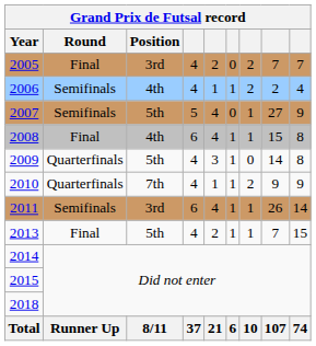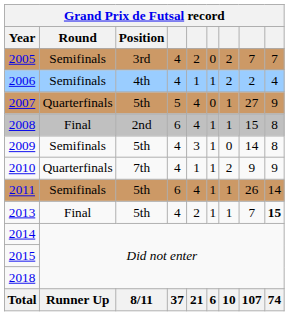 <table class="wikitable" style="text-align: center;font-size:90%;">
 <tr>
 <th colspan=10><a href='#'>Grand Prix de Futsal</a> record</th>
 </tr>
 <tr>
 <th>Year</th>
 <th>Round</th>
 <th>Position</th>
 <th></th>
 <th></th>
 <th></th>
 <th></th>
 <th></th>
 <th></th>
 </tr>
 <tr bgcolor=cc9966>
 <td> <a href='#'>2005</a></td>
-<td>Final</td>
+<td>Semifinals</td>
 <td>3rd</td>
 <td>4</td>
 <td>2</td>
 <td>0</td>
 <td>2</td>
 <td>7</td>
 <td>7</td>
 </tr>
 <tr bgcolor=9acdff>
 <td> <a href='#'>2006</a></td>
 <td>Semifinals</td>
 <td>4th</td>
 <td>4</td>
 <td>1</td>
 <td>1</td>
 <td>2</td>
 <td>2</td>
 <td>4</td>
 </tr>
 <tr bgcolor=cc9966>
 <td> <a href='#'>2007</a></td>
-<td>Semifinals</td>
+<td>Quarterfinals</td>
 <td>5th</td>
 <td>5</td>
 <td>4</td>
 <td>0</td>
 <td>1</td>
 <td>27</td>
 <td>9</td>
 </tr>
 <tr bgcolor=silver>
 <td> <a href='#'>2008</a></td>
 <td>Final</td>
-<td>4th</td>
+<td>2nd</td>
 <td>6</td>
 <td>4</td>
 <td>1</td>
 <td>1</td>
 <td>15</td>
 <td>8</td>
 </tr>
 <tr>
 <td> <a href='#'>2009</a></td>
-<td>Quarterfinals</td>
+<td>Semifinals</td>
 <td>5th</td>
 <td>4</td>
 <td>3</td>
 <td>1</td>
 <td>0</td>
 <td>14</td>
 <td>8</td>
 </tr>
 <tr>
 <td> <a href='#'>2010</a></td>
 <td>Quarterfinals</td>
 <td>7th</td>
 <td>4</td>
 <td>1</td>
 <td>1</td>
 <td>2</td>
 <td>9</td>
 <td>9</td>
 </tr>
 <tr bgcolor=cc9966>
 <td> <a href='#'>2011</a></td>
 <td>Semifinals</td>
-<td>3rd</td>
+<td>5th</td>
 <td>6</td>
 <td>4</td>
 <td>1</td>
 <td>1</td>
 <td>26</td>
 <td>14</td>
 </tr>
 <tr>
 <td> <a href='#'>2013</a></td>
 <td>Final</td>
 <td>5th</td>
 <td>4</td>
 <td>2</td>
 <td>1</td>
 <td>1</td>
 <td>7</td>
-<td>15</td>
+<td><strong>15</strong></td>
 </tr>
 <tr>
 <td> <a href='#'>2014</a></td>
 <td rowspan=3 colspan=9><em>Did not enter</em></td>
 </tr>
 <tr>
 <td> <a href='#'>2015</a></td>
 </tr>
 <tr>
 <td> <a href='#'>2018</a></td>
 </tr>
 <tr>
 <th><strong>Total</strong></th>
 <th><strong>Runner Up</strong></th>
 <th>8/11</th>
 <th>37</th>
 <th>21</th>
 <th>6</th>
 <th>10</th>
 <th>107</th>
 <th>74</th>
 </tr>
 </table>
